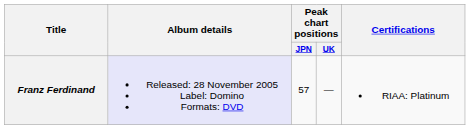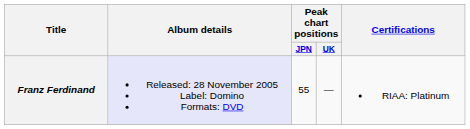 <table class="wikitable plainrowheaders" style="text-align:center;">
 <tr>
 <th scope="col" rowspan="2" style="width:10em;">Title</th>
 <th scope="col" rowspan="2" style="width:18em;">Album details</th>
 <th scope="col" colspan="2">Peak chart positions</th>
 <th scope="col" rowspan="2" style="width:12em;"><a href='#'>Certifications</a></th>
 </tr>
 <tr>
 <th scope="col" style="width:2.5em;font-size:85%;"><a href='#'>JPN</a><br></th>
 <th scope="col" style="width:2.5em;font-size:85%;"><a href='#'>UK</a><br></th>
 </tr>
 <tr>
 <th scope="row"><em>Franz Ferdinand</em></th>
 <td style="background: lavender;"><br><ul><li>Released: 28 November 2005</li><li>Label: Domino</li><li>Formats: <a href='#'>DVD</a></li></ul></td>
-<td>57</td>
+<td>55</td>
 <td>—</td>
 <td><br><ul><li>RIAA: Platinum</li></ul></td>
 </tr>
 </table>
